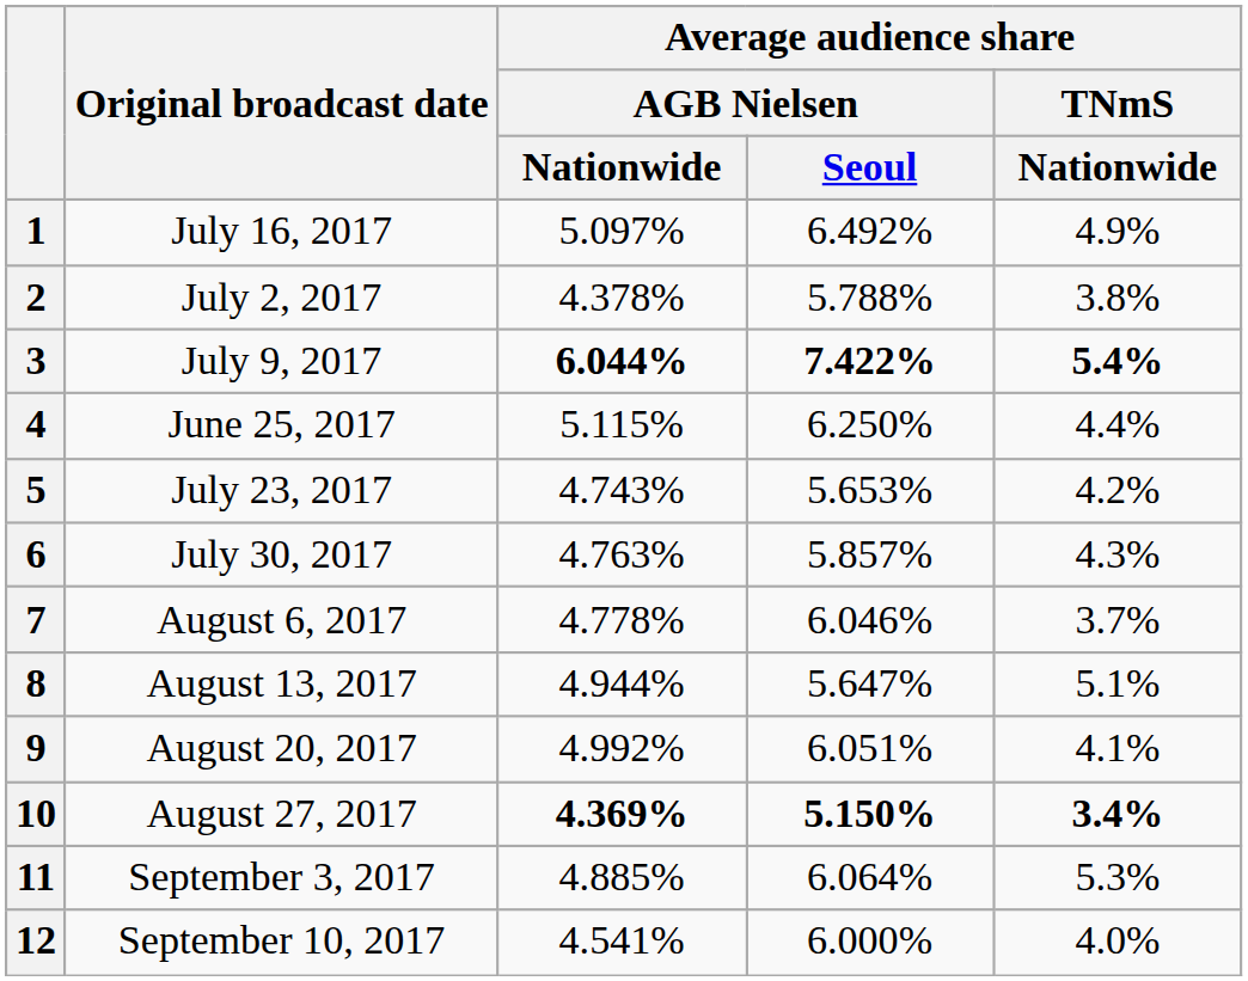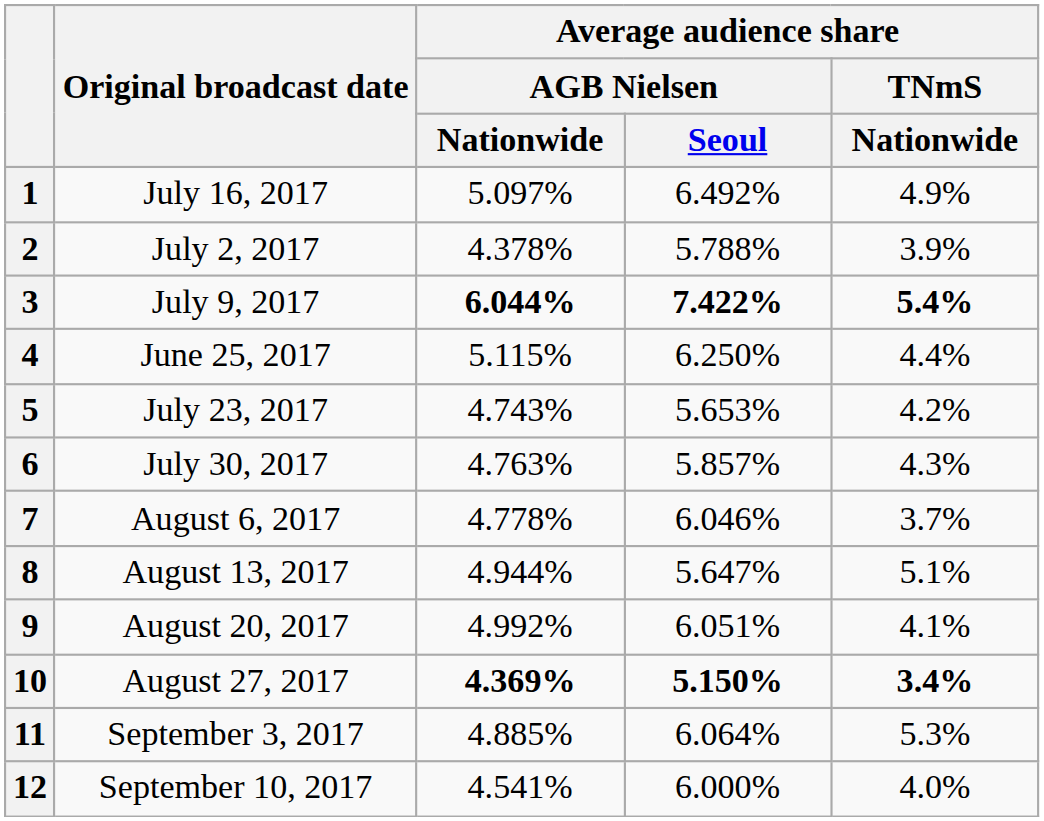 <table class="wikitable" style="text-align:center">
 <tr>
 <th rowspan="3"></th>
 <th rowspan="3">Original broadcast date</th>
 <th colspan="3">Average audience share</th>
 </tr>
 <tr>
 <th colspan="2">AGB Nielsen</th>
 <th colspan="1">TNmS</th>
 </tr>
 <tr>
 <th width=90>Nationwide</th>
 <th width=90><a href='#'>Seoul</a></th>
 <th width=90>Nationwide</th>
 </tr>
 <tr>
 <th>1</th>
 <td>July 16, 2017</td>
 <td>5.097%</td>
 <td>6.492%</td>
 <td>4.9%</td>
 </tr>
 <tr>
 <th>2</th>
 <td>July 2, 2017</td>
 <td>4.378%</td>
 <td>5.788%</td>
-<td>3.8%</td>
+<td>3.9%</td>
 </tr>
 <tr>
 <th>3</th>
 <td>July 9, 2017</td>
 <td><span><strong>6.044%</strong></span></td>
 <td><span><strong>7.422%</strong></span></td>
 <td><span><strong>5.4%</strong></span></td>
 </tr>
 <tr>
 <th>4</th>
 <td>June 25, 2017</td>
 <td>5.115%</td>
 <td>6.250%</td>
 <td>4.4%</td>
 </tr>
 <tr>
 <th>5</th>
 <td>July 23, 2017</td>
 <td>4.743%</td>
 <td>5.653%</td>
 <td>4.2%</td>
 </tr>
 <tr>
 <th>6</th>
 <td>July 30, 2017</td>
 <td>4.763%</td>
 <td>5.857%</td>
 <td>4.3%</td>
 </tr>
 <tr>
 <th>7</th>
 <td>August 6, 2017</td>
 <td>4.778%</td>
 <td>6.046%</td>
 <td>3.7%</td>
 </tr>
 <tr>
 <th>8</th>
 <td>August 13, 2017</td>
 <td>4.944%</td>
 <td>5.647%</td>
 <td>5.1%</td>
 </tr>
 <tr>
 <th>9</th>
 <td>August 20, 2017</td>
 <td>4.992%</td>
 <td>6.051%</td>
 <td>4.1%</td>
 </tr>
 <tr>
 <th>10</th>
 <td>August 27, 2017</td>
 <td><span><strong>4.369%</strong></span></td>
 <td><span><strong>5.150%</strong></span></td>
 <td><span><strong>3.4%</strong></span></td>
 </tr>
 <tr>
 <th>11</th>
 <td>September 3, 2017</td>
 <td>4.885%</td>
 <td>6.064%</td>
 <td>5.3%</td>
 </tr>
 <tr>
 <th>12</th>
 <td>September 10, 2017</td>
 <td>4.541%</td>
 <td>6.000%</td>
 <td>4.0%</td>
 </tr>
 </table>
